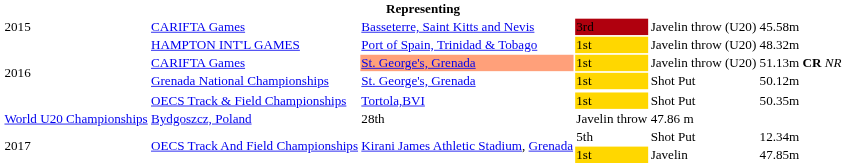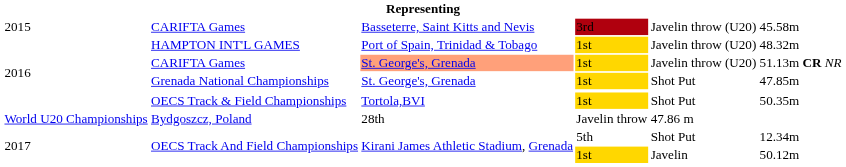 <table>
 <tr>
 <th colspan="6">Representing </th>
 </tr>
 <tr>
 <td>2015</td>
 <td><a href='#'>CARIFTA Games</a></td>
 <td><a href='#'>Basseterre, Saint Kitts and Nevis</a></td>
 <td bgcolor="bronze">3rd</td>
 <td>Javelin throw (U20)</td>
 <td>45.58m</td>
 </tr>
 <tr>
 <td rowspan=5>2016</td>
 <td><a href='#'>HAMPTON INT'L GAMES</a></td>
 <td><a href='#'>Port of Spain, Trinidad & Tobago</a></td>
 <td bgcolor="gold">1st</td>
 <td>Javelin throw (U20)</td>
 <td>48.32m</td>
 </tr>
 <tr>
 <td><a href='#'>CARIFTA Games</a></td>
 <td style="background: lightsalmon;"><a href='#'>St. George's, Grenada</a></td>
 <td bgcolor="gold">1st</td>
 <td>Javelin throw (U20)</td>
 <td>51.13m <strong>CR</strong> <em>NR<strong></td>
 </tr>
 <tr>
 <td><a href='#'>Grenada National Championships</a></td>
 <td><a href='#'>St. George's, Grenada</a></td>
 <td bgcolor="gold">1st</td>
 <td>Shot Put</td>
-<td>50.12m</td>
+<td>47.85m</td>
 </tr>
 <tr>
 </tr>
 <tr>
 <td><a href='#'>OECS Track & Field Championships</a></td>
 <td><a href='#'>Tortola,BVI</a></td>
 <td bgcolor="gold">1st</td>
 <td>Shot Put</td>
 <td>50.35m</td>
 </tr>
 <tr>
 <td><a href='#'>World U20 Championships</a></td>
 <td><a href='#'>Bydgoszcz, Poland</a></td>
 <td bgcolor=>28th</td>
 <td>Javelin throw</td>
 <td>47.86 m</td>
 </tr>
 <tr>
 <td rowspan=2>2017</td>
 <td rowspan=2><a href='#'>OECS Track And Field Championships</a></td>
 <td rowspan=2><a href='#'>Kirani James Athletic Stadium</a>, <a href='#'>Grenada</a></td>
 <td bgcolor=>5th</td>
 <td>Shot Put</td>
 <td>12.34m</td>
 </tr>
 <tr>
 <td bgcolor="Gold">1st</td>
 <td>Javelin</td>
-<td>47.85m</td>
+<td>50.12m</td>
 </tr>
 <tr>
 </tr>
 </table>
